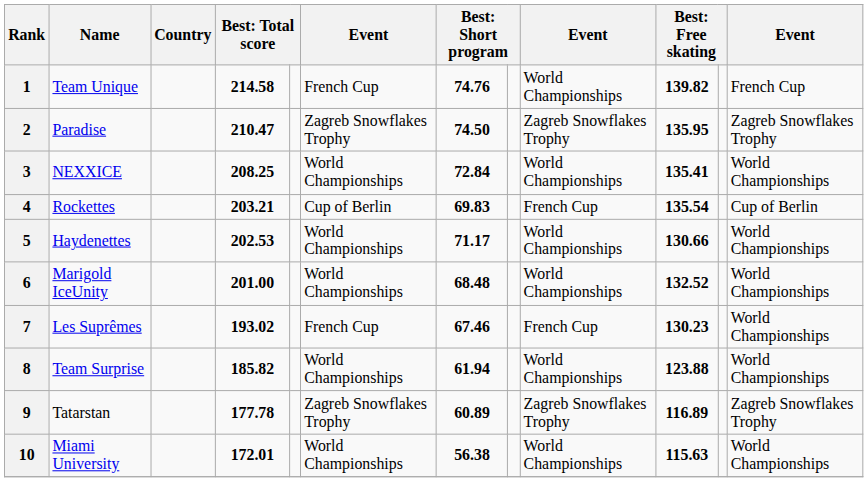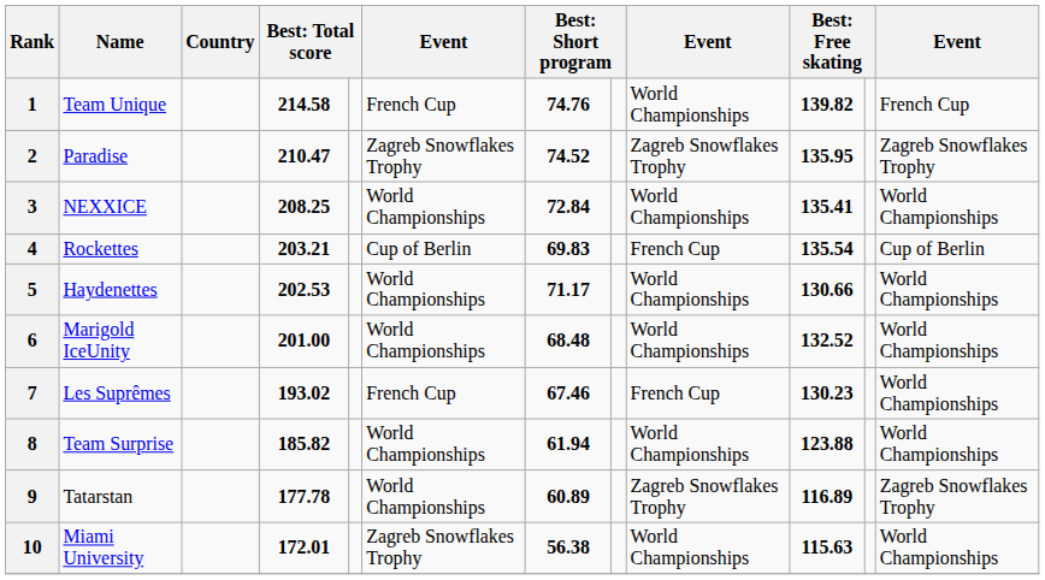 <table class="wikitable sortable">
 <tr>
 <th>Rank</th>
 <th>Name</th>
 <th>Country</th>
 <th width=120px colspan="2">Best: Total score</th>
 <th>Event</th>
 <th colspan="2">Best: <br> Short program</th>
 <th>Event</th>
 <th colspan="2">Best: <br> Free skating</th>
 <th>Event</th>
 </tr>
 <tr>
 <th>1</th>
 <td><a href='#'>Team Unique</a></td>
 <td align=center></td>
 <td align=center><strong>214.58</strong></td>
 <td align=center></td>
 <td>French Cup</td>
 <td align=center><strong>74.76</strong></td>
 <td align=center></td>
 <td>World Championships</td>
 <td align=center><strong>139.82</strong></td>
 <td align=center></td>
 <td>French Cup</td>
 </tr>
 <tr>
 <th>2</th>
 <td><a href='#'>Paradise</a></td>
 <td align=center></td>
 <td align=center><strong>210.47</strong></td>
 <td align=center></td>
 <td>Zagreb Snowflakes Trophy</td>
-<td align=center><strong>74.50</strong></td>
+<td align=center><strong>74.52</strong></td>
 <td align=center></td>
 <td>Zagreb Snowflakes Trophy</td>
 <td align=center><strong>135.95</strong></td>
 <td align=center></td>
 <td>Zagreb Snowflakes Trophy</td>
 </tr>
 <tr>
 <th>3</th>
 <td><a href='#'>NEXXICE</a></td>
 <td align=center></td>
 <td align=center><strong>208.25</strong></td>
 <td align=center></td>
 <td>World Championships</td>
 <td align=center><strong>72.84</strong></td>
 <td align=center></td>
 <td>World Championships</td>
 <td align=center><strong>135.41</strong></td>
 <td align=center></td>
 <td>World Championships</td>
 </tr>
 <tr>
 <th>4</th>
 <td><a href='#'>Rockettes</a></td>
 <td align=center></td>
 <td align=center><strong>203.21</strong></td>
 <td align=center></td>
 <td>Cup of Berlin</td>
 <td align=center><strong>69.83</strong></td>
 <td align=center></td>
 <td>French Cup</td>
 <td align=center><strong>135.54</strong></td>
 <td align=center></td>
 <td>Cup of Berlin</td>
 </tr>
 <tr>
 <th>5</th>
 <td><a href='#'>Haydenettes</a></td>
 <td align=center></td>
 <td align=center><strong>202.53</strong></td>
 <td align=center></td>
 <td>World Championships</td>
 <td align=center><strong>71.17</strong></td>
 <td align=center></td>
 <td>World Championships</td>
 <td align=center><strong>130.66</strong></td>
 <td align=center></td>
 <td>World Championships</td>
 </tr>
 <tr>
 <th>6</th>
 <td><a href='#'>Marigold IceUnity</a></td>
 <td align=center></td>
 <td align=center><strong>201.00</strong></td>
 <td align=center></td>
 <td>World Championships</td>
 <td align=center><strong>68.48</strong></td>
 <td align=center></td>
 <td>World Championships</td>
 <td align=center><strong>132.52</strong></td>
 <td align=center></td>
 <td>World Championships</td>
 </tr>
 <tr>
 <th>7</th>
 <td><a href='#'>Les Suprêmes</a></td>
 <td align=center></td>
 <td align=center><strong>193.02</strong></td>
 <td align=center></td>
 <td>French Cup</td>
 <td align=center><strong>67.46</strong></td>
 <td align=center></td>
 <td>French Cup</td>
 <td align=center><strong>130.23</strong></td>
 <td align=center></td>
 <td>World Championships</td>
 </tr>
 <tr>
 <th>8</th>
 <td><a href='#'>Team Surprise</a></td>
 <td align=center></td>
 <td align=center><strong>185.82</strong></td>
 <td align=center></td>
 <td>World Championships</td>
 <td align=center><strong>61.94</strong></td>
 <td align=center></td>
 <td>World Championships</td>
 <td align=center><strong>123.88</strong></td>
 <td align=center></td>
 <td>World Championships</td>
 </tr>
 <tr>
 <th>9</th>
 <td>Tatarstan</td>
 <td align=center></td>
 <td align=center><strong>177.78</strong></td>
 <td align=center></td>
-<td>Zagreb Snowflakes Trophy</td>
+<td>World Championships</td>
 <td align=center><strong>60.89</strong></td>
 <td align=center></td>
 <td>Zagreb Snowflakes Trophy</td>
 <td align=center><strong>116.89</strong></td>
 <td align=center></td>
 <td>Zagreb Snowflakes Trophy</td>
 </tr>
 <tr>
 <th>10</th>
 <td><a href='#'>Miami University</a></td>
 <td align=center></td>
 <td align=center><strong>172.01</strong></td>
 <td align=center></td>
-<td>World Championships</td>
+<td>Zagreb Snowflakes Trophy</td>
 <td align=center><strong>56.38</strong></td>
 <td align=center></td>
 <td>World Championships</td>
 <td align=center><strong>115.63</strong></td>
 <td align=center></td>
 <td>World Championships</td>
 </tr>
 <tr>
 </tr>
 </table>
